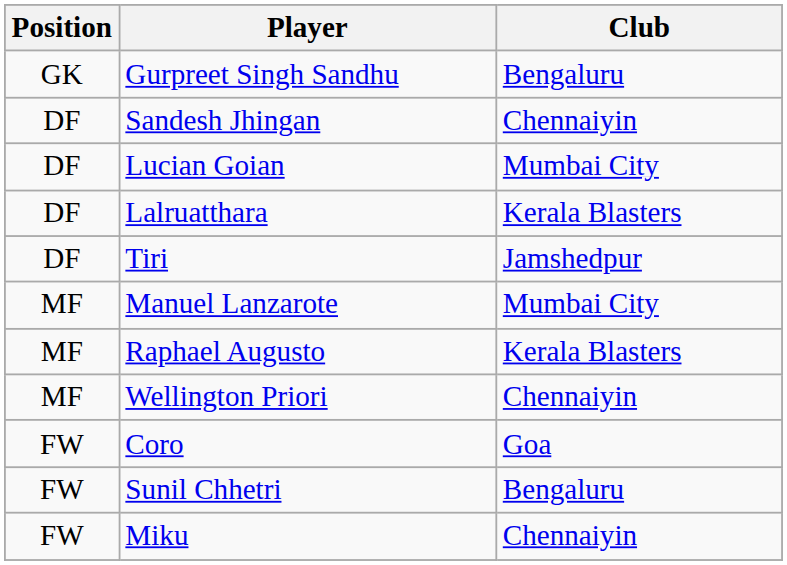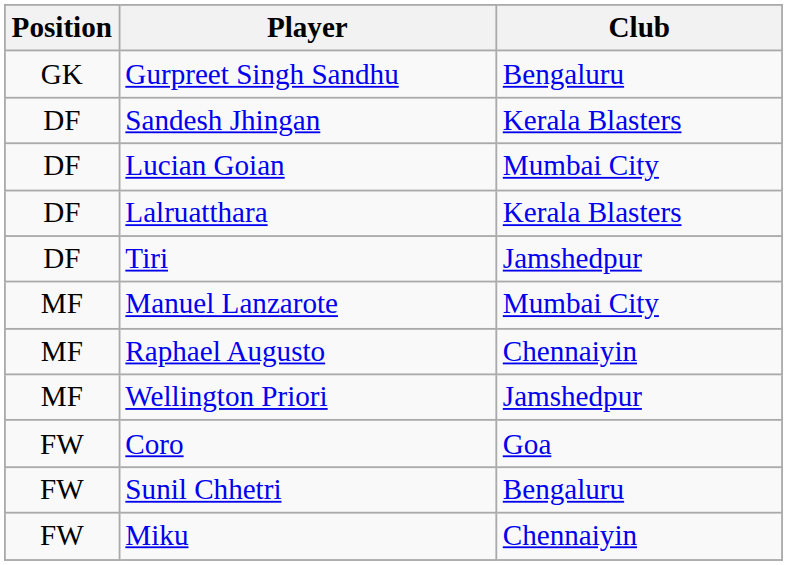 <table class="wikitable" style="text-align:center">
 <tr>
 <th style="width:20px;">Position</th>
 <th style="width:200px;">Player</th>
 <th style="width:150px;">Club</th>
 </tr>
 <tr>
 <td>GK</td>
 <td align=left> <a href='#'>Gurpreet Singh Sandhu</a></td>
 <td align=left><a href='#'>Bengaluru</a></td>
 </tr>
 <tr>
 <td>DF</td>
 <td align=left> <a href='#'>Sandesh Jhingan</a></td>
-<td align=left><a href='#'>Chennaiyin</a></td>
+<td align=left><a href='#'>Kerala Blasters</a></td>
 </tr>
 <tr>
 <td>DF</td>
 <td align=left> <a href='#'>Lucian Goian</a></td>
 <td align=left><a href='#'>Mumbai City</a></td>
 </tr>
 <tr>
 <td>DF</td>
 <td align=left> <a href='#'>Lalruatthara</a></td>
 <td align=left><a href='#'>Kerala Blasters</a></td>
 </tr>
 <tr>
 <td>DF</td>
 <td align=left> <a href='#'>Tiri</a></td>
 <td align=left><a href='#'>Jamshedpur</a></td>
 </tr>
 <tr>
 <td>MF</td>
 <td align=left> <a href='#'>Manuel Lanzarote</a></td>
 <td align=left><a href='#'>Mumbai City</a></td>
 </tr>
 <tr>
 <td>MF</td>
 <td align=left> <a href='#'>Raphael Augusto</a></td>
-<td align=left><a href='#'>Kerala Blasters</a></td>
+<td align=left><a href='#'>Chennaiyin</a></td>
 </tr>
 <tr>
 <td>MF</td>
 <td align=left> <a href='#'>Wellington Priori</a></td>
-<td align=left><a href='#'>Chennaiyin</a></td>
+<td align=left><a href='#'>Jamshedpur</a></td>
 </tr>
 <tr>
 <td>FW</td>
 <td align=left> <a href='#'>Coro</a></td>
 <td align=left><a href='#'>Goa</a></td>
 </tr>
 <tr>
 <td>FW</td>
 <td align=left> <a href='#'>Sunil Chhetri</a></td>
 <td align=left><a href='#'>Bengaluru</a></td>
 </tr>
 <tr>
 <td>FW</td>
 <td align=left> <a href='#'>Miku</a></td>
 <td align=left><a href='#'>Chennaiyin</a></td>
 </tr>
 </table>
